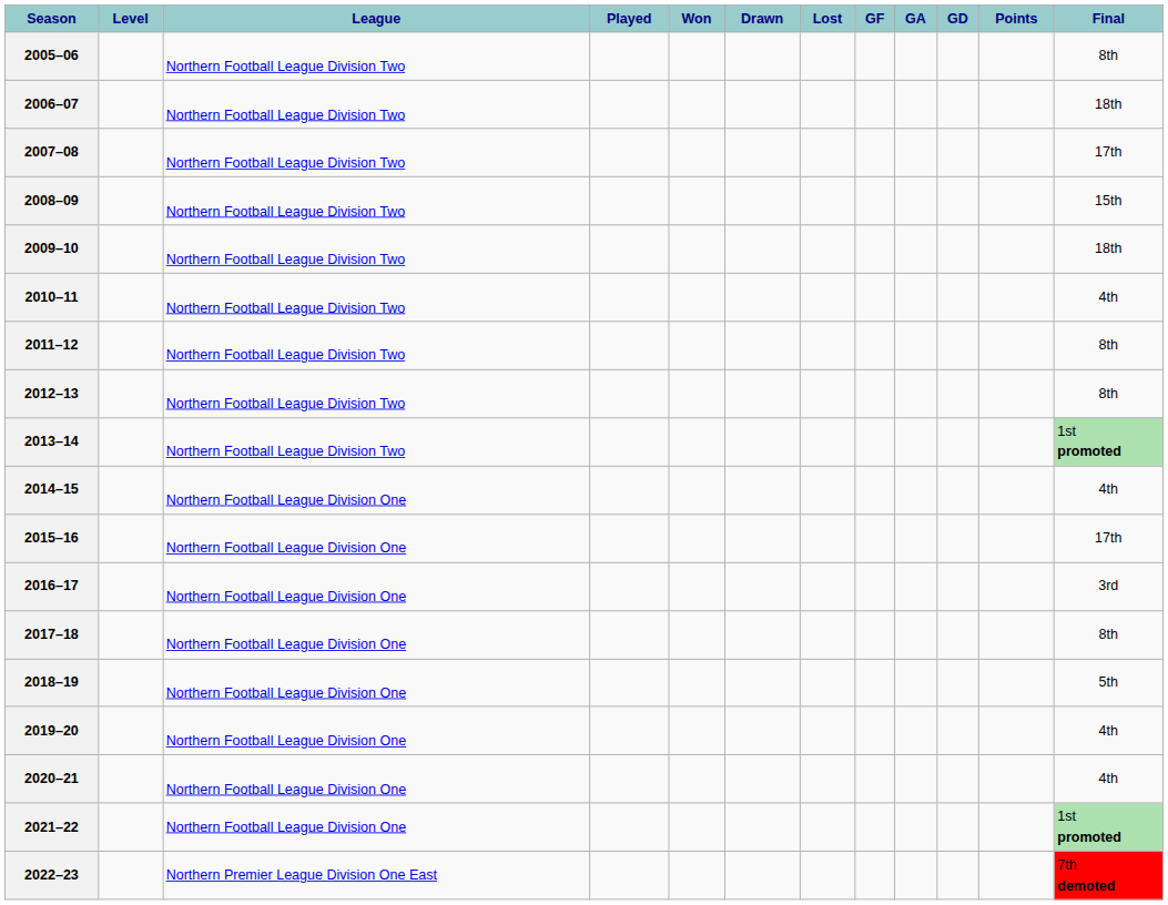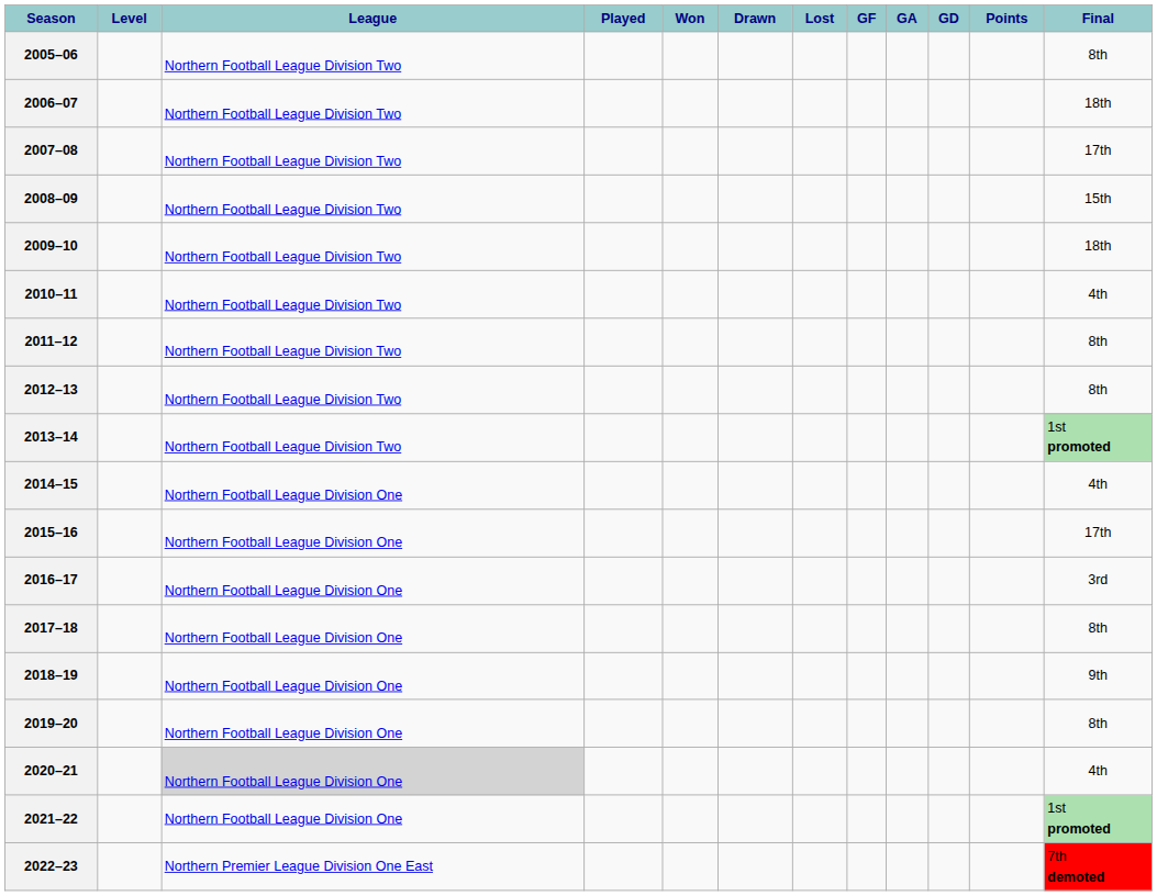 <table class="wikitable sortable" style="font-size:90%; width:95%; border:0; text-align:left; line-height:150%;">
 <tr>
 <th style="background:#9cc; color:navy;">Season</th>
 <th style="background:#9cc; color:navy;">Level</th>
 <th style="background:#9cc; color:navy;">League</th>
 <th style="background:#9cc; color:navy;">Played</th>
 <th style="background:#9cc; color:navy;">Won</th>
 <th style="background:#9cc; color:navy;">Drawn</th>
 <th style="background:#9cc; color:navy;">Lost</th>
 <th style="background:#9cc; color:navy;"><abbr>GF</abbr></th>
 <th style="background:#9cc; color:navy;"><abbr>GA</abbr></th>
 <th style="background:#9cc; color:navy;"><abbr>GD</abbr></th>
 <th style="background:#9cc; color:navy;">Points</th>
 <th style="background:#9cc; color:navy;"><abbr>Final</abbr></th>
 </tr>
 <tr>
 <th>2005–06</th>
 <td><br></td>
 <td><br><a href='#'>Northern Football League Division Two</a></td>
 <td><br></td>
 <td><br></td>
 <td><br></td>
 <td><br></td>
 <td><br></td>
 <td><br></td>
 <td><br></td>
 <td><br></td>
 <td align=center>8th</td>
 </tr>
 <tr>
 <th>2006–07</th>
 <td><br></td>
 <td><br><a href='#'>Northern Football League Division Two</a></td>
 <td><br></td>
 <td><br></td>
 <td><br></td>
 <td><br></td>
 <td><br></td>
 <td><br></td>
 <td><br></td>
 <td><br></td>
 <td align=center>18th</td>
 </tr>
 <tr>
 <th>2007–08</th>
 <td><br></td>
 <td><br><a href='#'>Northern Football League Division Two</a></td>
 <td><br></td>
 <td><br></td>
 <td><br></td>
 <td><br></td>
 <td><br></td>
 <td><br></td>
 <td><br></td>
 <td><br></td>
 <td align=center>17th</td>
 </tr>
 <tr>
 <th>2008–09</th>
 <td><br></td>
 <td><br><a href='#'>Northern Football League Division Two</a></td>
 <td><br></td>
 <td><br></td>
 <td><br></td>
 <td><br></td>
 <td><br></td>
 <td><br></td>
 <td><br></td>
 <td><br></td>
 <td align=center>15th</td>
 </tr>
 <tr>
 <th>2009–10</th>
 <td><br></td>
 <td><br><a href='#'>Northern Football League Division Two</a></td>
 <td><br></td>
 <td><br></td>
 <td><br></td>
 <td><br></td>
 <td><br></td>
 <td><br></td>
 <td><br></td>
 <td><br></td>
 <td align=center>18th</td>
 </tr>
 <tr>
 <th>2010–11</th>
 <td><br></td>
 <td><br><a href='#'>Northern Football League Division Two</a></td>
 <td><br></td>
 <td><br></td>
 <td><br></td>
 <td><br></td>
 <td><br></td>
 <td><br></td>
 <td><br></td>
 <td><br></td>
 <td align=center>4th</td>
 </tr>
 <tr>
 <th>2011–12</th>
 <td><br></td>
 <td><br><a href='#'>Northern Football League Division Two</a></td>
 <td><br></td>
 <td><br></td>
 <td><br></td>
 <td><br></td>
 <td><br></td>
 <td><br></td>
 <td><br></td>
 <td><br></td>
 <td align=center>8th</td>
 </tr>
 <tr>
 <th>2012–13</th>
 <td><br></td>
 <td><br><a href='#'>Northern Football League Division Two</a></td>
 <td><br></td>
 <td><br></td>
 <td><br></td>
 <td><br></td>
 <td><br></td>
 <td><br></td>
 <td><br></td>
 <td><br></td>
 <td align=center>8th</td>
 </tr>
 <tr>
 <th>2013–14</th>
 <td><br></td>
 <td><br><a href='#'>Northern Football League Division Two</a></td>
 <td><br></td>
 <td><br></td>
 <td><br></td>
 <td><br></td>
 <td><br></td>
 <td><br></td>
 <td><br></td>
 <td><br></td>
 <td bgcolor="#ACE1AF">1st <br> <strong>promoted</strong></td>
 </tr>
 <tr>
 <th>2014–15</th>
 <td><br></td>
 <td><br><a href='#'>Northern Football League Division One</a></td>
 <td><br></td>
 <td><br></td>
 <td><br></td>
 <td><br></td>
 <td><br></td>
 <td><br></td>
 <td><br></td>
 <td><br></td>
 <td align=center>4th</td>
 </tr>
 <tr>
 <th>2015–16</th>
 <td><br></td>
 <td><br><a href='#'>Northern Football League Division One</a></td>
 <td><br></td>
 <td><br></td>
 <td><br></td>
 <td><br></td>
 <td><br></td>
 <td><br></td>
 <td><br></td>
 <td><br></td>
 <td align=center>17th</td>
 </tr>
 <tr>
 <th>2016–17</th>
 <td><br></td>
 <td><br><a href='#'>Northern Football League Division One</a></td>
 <td><br></td>
 <td><br></td>
 <td><br></td>
 <td><br></td>
 <td><br></td>
 <td><br></td>
 <td><br></td>
 <td><br></td>
 <td align=center>3rd</td>
 </tr>
 <tr>
 <th>2017–18</th>
 <td><br></td>
 <td><br><a href='#'>Northern Football League Division One</a></td>
 <td><br></td>
 <td><br></td>
 <td><br></td>
 <td><br></td>
 <td><br></td>
 <td><br></td>
 <td><br></td>
 <td><br></td>
 <td align=center>8th</td>
 </tr>
 <tr>
 <th>2018–19</th>
 <td><br></td>
 <td><br><a href='#'>Northern Football League Division One</a></td>
 <td><br></td>
 <td><br></td>
 <td><br></td>
 <td><br></td>
 <td><br></td>
 <td><br></td>
 <td><br></td>
 <td><br></td>
-<td align=center>5th</td>
+<td align=center>9th</td>
 </tr>
 <tr>
 <th>2019–20</th>
 <td><br></td>
 <td><br><a href='#'>Northern Football League Division One</a></td>
 <td><br></td>
 <td><br></td>
 <td><br></td>
 <td><br></td>
 <td><br></td>
 <td><br></td>
 <td><br></td>
 <td><br></td>
-<td align=center>4th</td>
+<td align=center>8th</td>
 </tr>
 <tr>
 <th>2020–21</th>
 <td><br></td>
-<td><br><a href='#'>Northern Football League Division One</a></td>
+<td style="background: lightgrey;"><br><a href='#'>Northern Football League Division One</a></td>
 <td><br></td>
 <td><br></td>
 <td><br></td>
 <td><br></td>
 <td><br></td>
 <td><br></td>
 <td><br></td>
 <td><br></td>
 <td align=center>4th</td>
 </tr>
 <tr>
 <th>2021–22</th>
 <td><br></td>
 <td><a href='#'>Northern Football League Division One</a></td>
 <td><br></td>
 <td><br></td>
 <td><br></td>
 <td><br></td>
 <td><br></td>
 <td><br></td>
 <td><br></td>
 <td><br></td>
 <td bgcolor="#ACE1AF">1st <br> <strong>promoted</strong></td>
 </tr>
 <tr>
 <th>2022–23</th>
 <td><br></td>
 <td><a href='#'>Northern Premier League Division One East</a></td>
 <td><br></td>
 <td><br></td>
 <td><br></td>
 <td><br></td>
 <td><br></td>
 <td><br></td>
 <td><br></td>
 <td><br></td>
 <td bgcolor="#FF0000">7th <br> <strong>demoted</strong></td>
 </tr>
 <tr>
 </tr>
 </table>
